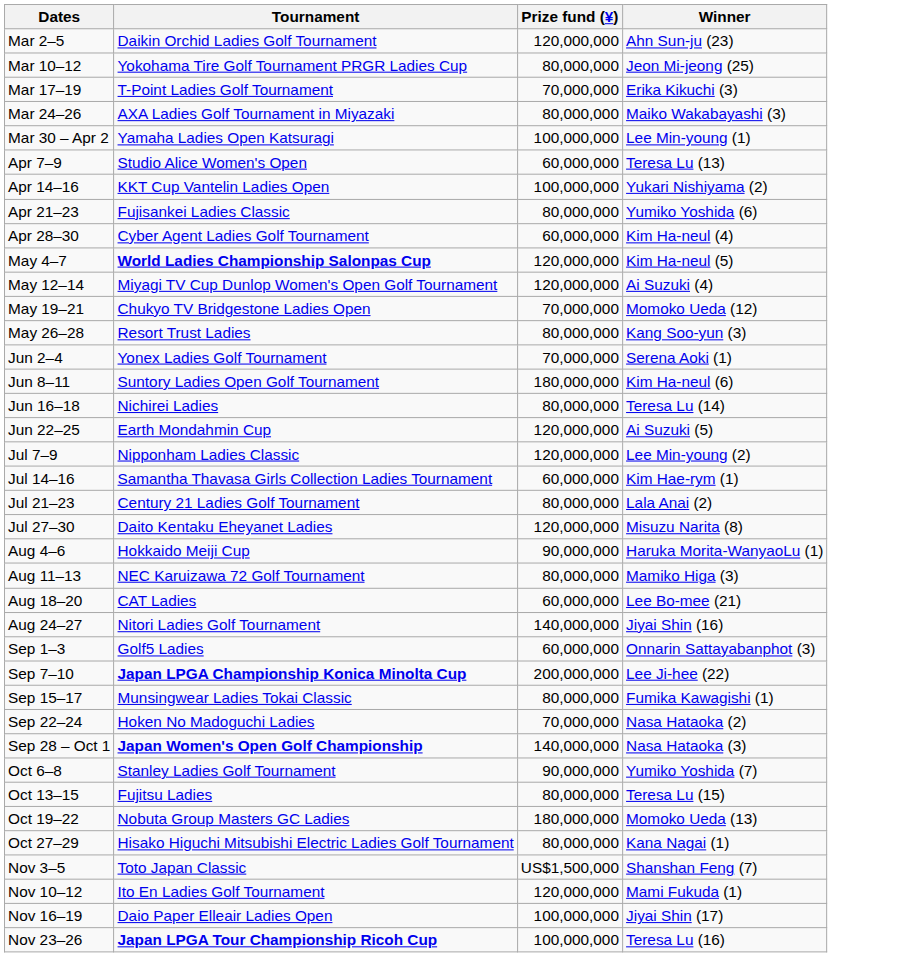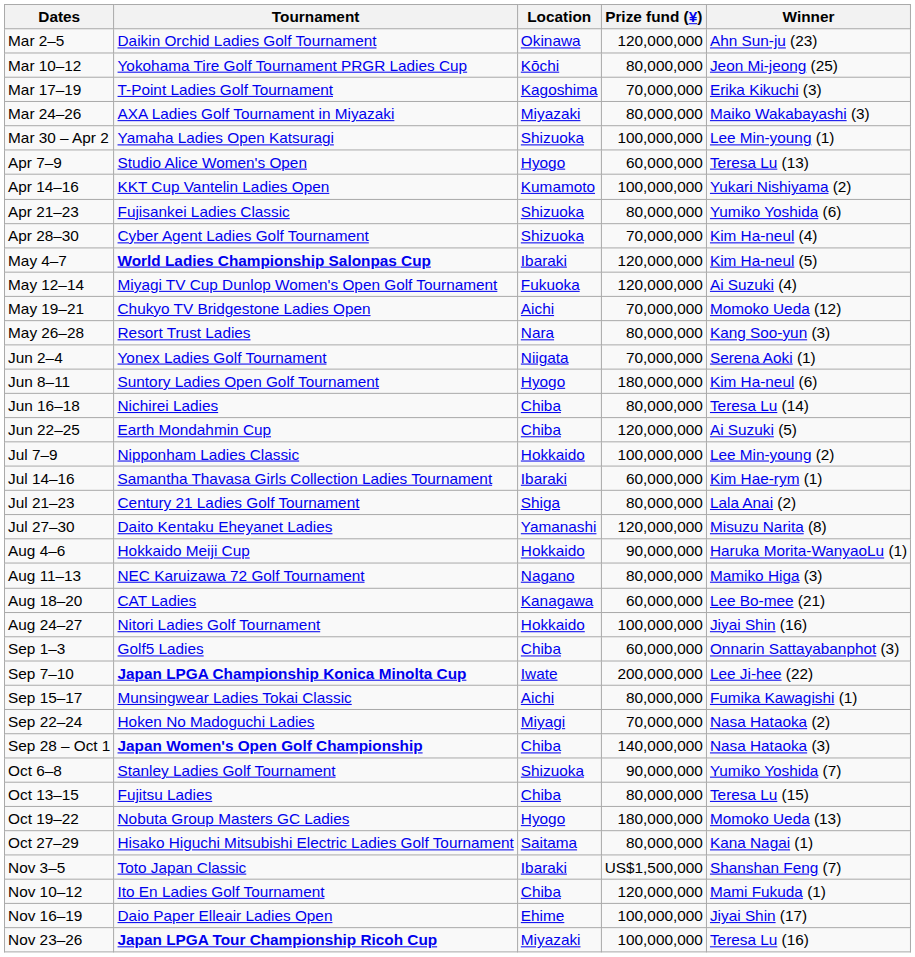 <table class="wikitable" style="font-size:95%;">
 <tr>
 <th>Dates</th>
 <th>Tournament</th>
+<th>Location</th>
 <th>Prize fund (<a href='#'>¥</a>)</th>
 <th>Winner</th>
 </tr>
 <tr>
 <td>Mar 2–5</td>
 <td><a href='#'>Daikin Orchid Ladies Golf Tournament</a></td>
+<td><a href='#'>Okinawa</a></td>
 <td align=right>120,000,000</td>
 <td> <a href='#'>Ahn Sun-ju</a> (23)</td>
 </tr>
 <tr>
 <td>Mar 10–12</td>
 <td><a href='#'>Yokohama Tire Golf Tournament PRGR Ladies Cup</a></td>
+<td><a href='#'>Kōchi</a></td>
 <td align=right>80,000,000</td>
 <td> <a href='#'>Jeon Mi-jeong</a> (25)</td>
 </tr>
 <tr>
 <td>Mar 17–19</td>
 <td><a href='#'>T-Point Ladies Golf Tournament</a></td>
+<td><a href='#'>Kagoshima</a></td>
 <td align=right>70,000,000</td>
 <td> <a href='#'>Erika Kikuchi</a> (3)</td>
 </tr>
 <tr>
 <td>Mar 24–26</td>
 <td><a href='#'>AXA Ladies Golf Tournament in Miyazaki</a></td>
+<td><a href='#'>Miyazaki</a></td>
 <td align=right>80,000,000</td>
 <td> <a href='#'>Maiko Wakabayashi</a> (3)</td>
 </tr>
 <tr>
 <td>Mar 30 – Apr 2</td>
 <td><a href='#'>Yamaha Ladies Open Katsuragi</a></td>
+<td><a href='#'>Shizuoka</a></td>
 <td align=right>100,000,000</td>
 <td> <a href='#'>Lee Min-young</a> (1)</td>
 </tr>
 <tr>
 <td>Apr 7–9</td>
 <td><a href='#'>Studio Alice Women's Open</a></td>
+<td><a href='#'>Hyogo</a></td>
 <td align=right>60,000,000</td>
 <td> <a href='#'>Teresa Lu</a> (13)</td>
 </tr>
 <tr>
 <td>Apr 14–16</td>
 <td><a href='#'>KKT Cup Vantelin Ladies Open</a></td>
+<td><a href='#'>Kumamoto</a></td>
 <td align=right>100,000,000</td>
 <td> <a href='#'>Yukari Nishiyama</a> (2)</td>
 </tr>
 <tr>
 <td>Apr 21–23</td>
 <td><a href='#'>Fujisankei Ladies Classic</a></td>
+<td><a href='#'>Shizuoka</a></td>
 <td align=right>80,000,000</td>
 <td> <a href='#'>Yumiko Yoshida</a> (6)</td>
 </tr>
 <tr>
 <td>Apr 28–30</td>
 <td><a href='#'>Cyber Agent Ladies Golf Tournament</a></td>
-<td align=right>60,000,000</td>
+<td><a href='#'>Shizuoka</a></td>
+<td align=right>70,000,000</td>
 <td> <a href='#'>Kim Ha-neul</a> (4)</td>
 </tr>
 <tr>
 <td>May 4–7</td>
 <td><strong><a href='#'>World Ladies Championship Salonpas Cup</a></strong></td>
+<td><a href='#'>Ibaraki</a></td>
 <td align=right>120,000,000</td>
 <td> <a href='#'>Kim Ha-neul</a> (5)</td>
 </tr>
 <tr>
 <td>May 12–14</td>
 <td><a href='#'>Miyagi TV Cup Dunlop Women's Open Golf Tournament</a></td>
+<td><a href='#'>Fukuoka</a></td>
 <td align=right>120,000,000</td>
 <td> <a href='#'>Ai Suzuki</a> (4)</td>
 </tr>
 <tr>
 <td>May 19–21</td>
 <td><a href='#'>Chukyo TV Bridgestone Ladies Open</a></td>
+<td><a href='#'>Aichi</a></td>
 <td align=right>70,000,000</td>
 <td> <a href='#'>Momoko Ueda</a> (12)</td>
 </tr>
 <tr>
 <td>May 26–28</td>
 <td><a href='#'>Resort Trust Ladies</a></td>
+<td><a href='#'>Nara</a></td>
 <td align=right>80,000,000</td>
 <td> <a href='#'>Kang Soo-yun</a> (3)</td>
 </tr>
 <tr>
 <td>Jun 2–4</td>
 <td><a href='#'>Yonex Ladies Golf Tournament</a></td>
+<td><a href='#'>Niigata</a></td>
 <td align=right>70,000,000</td>
 <td> <a href='#'>Serena Aoki</a> (1)</td>
 </tr>
 <tr>
 <td>Jun 8–11</td>
 <td><a href='#'>Suntory Ladies Open Golf Tournament</a></td>
+<td><a href='#'>Hyogo</a></td>
 <td align=right>180,000,000</td>
 <td> <a href='#'>Kim Ha-neul</a> (6)</td>
 </tr>
 <tr>
 <td>Jun 16–18</td>
 <td><a href='#'>Nichirei Ladies</a></td>
+<td><a href='#'>Chiba</a></td>
 <td align=right>80,000,000</td>
 <td> <a href='#'>Teresa Lu</a> (14)</td>
 </tr>
 <tr>
 <td>Jun 22–25</td>
 <td><a href='#'>Earth Mondahmin Cup</a></td>
+<td><a href='#'>Chiba</a></td>
 <td align=right>120,000,000</td>
 <td> <a href='#'>Ai Suzuki</a> (5)</td>
 </tr>
 <tr>
 <td>Jul 7–9</td>
 <td><a href='#'>Nipponham Ladies Classic</a></td>
-<td align=right>120,000,000</td>
+<td><a href='#'>Hokkaido</a></td>
+<td align=right>100,000,000</td>
 <td> <a href='#'>Lee Min-young</a> (2)</td>
 </tr>
 <tr>
 <td>Jul 14–16</td>
 <td><a href='#'>Samantha Thavasa Girls Collection Ladies Tournament</a></td>
+<td><a href='#'>Ibaraki</a></td>
 <td align=right>60,000,000</td>
 <td> <a href='#'>Kim Hae-rym</a> (1)</td>
 </tr>
 <tr>
 <td>Jul 21–23</td>
 <td><a href='#'>Century 21 Ladies Golf Tournament</a></td>
+<td><a href='#'>Shiga</a></td>
 <td align=right>80,000,000</td>
 <td> <a href='#'>Lala Anai</a> (2)</td>
 </tr>
 <tr>
 <td>Jul 27–30</td>
 <td><a href='#'>Daito Kentaku Eheyanet Ladies</a></td>
+<td><a href='#'>Yamanashi</a></td>
 <td align=right>120,000,000</td>
 <td> <a href='#'>Misuzu Narita</a> (8)</td>
 </tr>
 <tr>
 <td>Aug 4–6</td>
 <td><a href='#'>Hokkaido Meiji Cup</a></td>
+<td><a href='#'>Hokkaido</a></td>
 <td align=right>90,000,000</td>
 <td> <a href='#'>Haruka Morita-WanyaoLu</a> (1)</td>
 </tr>
 <tr>
 <td>Aug 11–13</td>
 <td><a href='#'>NEC Karuizawa 72 Golf Tournament</a></td>
+<td><a href='#'>Nagano</a></td>
 <td align=right>80,000,000</td>
 <td> <a href='#'>Mamiko Higa</a> (3)</td>
 </tr>
 <tr>
 <td>Aug 18–20</td>
 <td><a href='#'>CAT Ladies</a></td>
+<td><a href='#'>Kanagawa</a></td>
 <td align=right>60,000,000</td>
 <td> <a href='#'>Lee Bo-mee</a> (21)</td>
 </tr>
 <tr>
 <td>Aug 24–27</td>
 <td><a href='#'>Nitori Ladies Golf Tournament</a></td>
-<td align=right>140,000,000</td>
+<td><a href='#'>Hokkaido</a></td>
+<td align=right>100,000,000</td>
 <td> <a href='#'>Jiyai Shin</a> (16)</td>
 </tr>
 <tr>
 <td>Sep 1–3</td>
 <td><a href='#'>Golf5 Ladies</a></td>
+<td><a href='#'>Chiba</a></td>
 <td align=right>60,000,000</td>
 <td> <a href='#'>Onnarin Sattayabanphot</a> (3)</td>
 </tr>
 <tr>
 <td>Sep 7–10</td>
 <td><strong><a href='#'>Japan LPGA Championship Konica Minolta Cup</a></strong></td>
+<td><a href='#'>Iwate</a></td>
 <td align=right>200,000,000</td>
 <td> <a href='#'>Lee Ji-hee</a> (22)</td>
 </tr>
 <tr>
 <td>Sep 15–17</td>
 <td><a href='#'>Munsingwear Ladies Tokai Classic</a></td>
+<td><a href='#'>Aichi</a></td>
 <td align=right>80,000,000</td>
 <td> <a href='#'>Fumika Kawagishi</a> (1)</td>
 </tr>
 <tr>
 <td>Sep 22–24</td>
 <td><a href='#'>Hoken No Madoguchi Ladies</a></td>
+<td><a href='#'>Miyagi</a></td>
 <td align=right>70,000,000</td>
 <td> <a href='#'>Nasa Hataoka</a> (2)</td>
 </tr>
 <tr>
 <td>Sep 28 – Oct 1</td>
 <td><strong><a href='#'>Japan Women's Open Golf Championship</a></strong></td>
+<td><a href='#'>Chiba</a></td>
 <td align=right>140,000,000</td>
 <td> <a href='#'>Nasa Hataoka</a> (3)</td>
 </tr>
 <tr>
 <td>Oct 6–8</td>
 <td><a href='#'>Stanley Ladies Golf Tournament</a></td>
+<td><a href='#'>Shizuoka</a></td>
 <td align=right>90,000,000</td>
 <td> <a href='#'>Yumiko Yoshida</a> (7)</td>
 </tr>
 <tr>
 <td>Oct 13–15</td>
 <td><a href='#'>Fujitsu Ladies</a></td>
+<td><a href='#'>Chiba</a></td>
 <td align=right>80,000,000</td>
 <td> <a href='#'>Teresa Lu</a> (15)</td>
 </tr>
 <tr>
 <td>Oct 19–22</td>
 <td><a href='#'>Nobuta Group Masters GC Ladies</a></td>
+<td><a href='#'>Hyogo</a></td>
 <td align=right>180,000,000</td>
 <td> <a href='#'>Momoko Ueda</a> (13)</td>
 </tr>
 <tr>
 <td>Oct 27–29</td>
 <td><a href='#'>Hisako Higuchi Mitsubishi Electric Ladies Golf Tournament</a></td>
+<td><a href='#'>Saitama</a></td>
 <td align=right>80,000,000</td>
 <td>  <a href='#'>Kana Nagai</a> (1)</td>
 </tr>
 <tr>
 <td>Nov 3–5</td>
 <td><a href='#'>Toto Japan Classic</a></td>
+<td><a href='#'>Ibaraki</a></td>
 <td align=right>US$1,500,000</td>
 <td> <a href='#'>Shanshan Feng</a> (7)</td>
 </tr>
 <tr>
 <td>Nov 10–12</td>
 <td><a href='#'>Ito En Ladies Golf Tournament</a></td>
+<td><a href='#'>Chiba</a></td>
 <td align=right>120,000,000</td>
 <td> <a href='#'>Mami Fukuda</a> (1)</td>
 </tr>
 <tr>
 <td>Nov 16–19</td>
 <td><a href='#'>Daio Paper Elleair Ladies Open</a></td>
+<td><a href='#'>Ehime</a></td>
 <td align=right>100,000,000</td>
 <td> <a href='#'>Jiyai Shin</a> (17)</td>
 </tr>
 <tr>
 <td>Nov 23–26</td>
 <td><strong><a href='#'>Japan LPGA Tour Championship Ricoh Cup</a></strong></td>
+<td><a href='#'>Miyazaki</a></td>
 <td align=right>100,000,000</td>
 <td> <a href='#'>Teresa Lu</a> (16)</td>
 </tr>
 </table>
